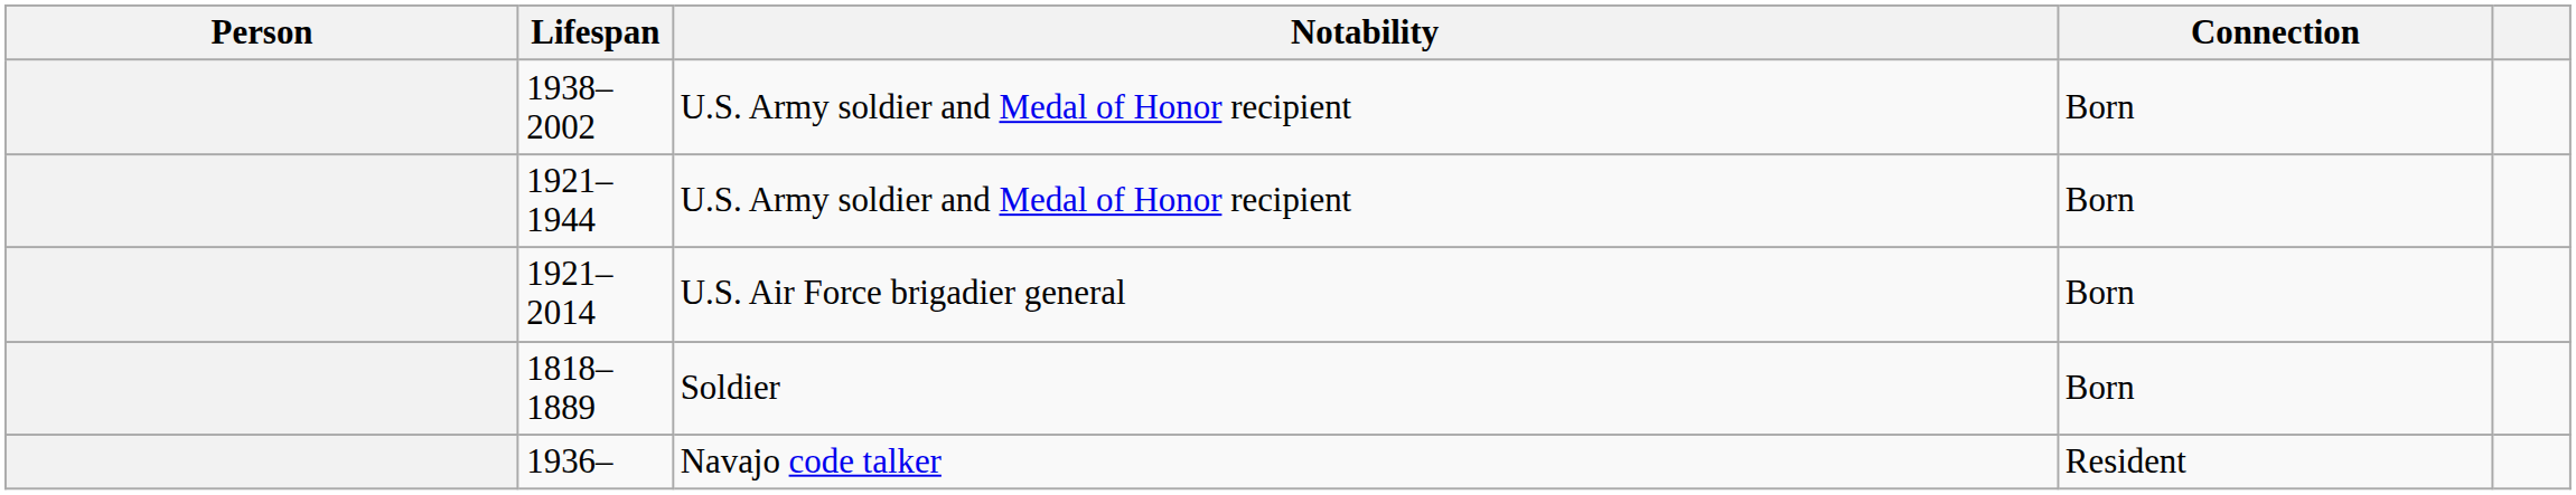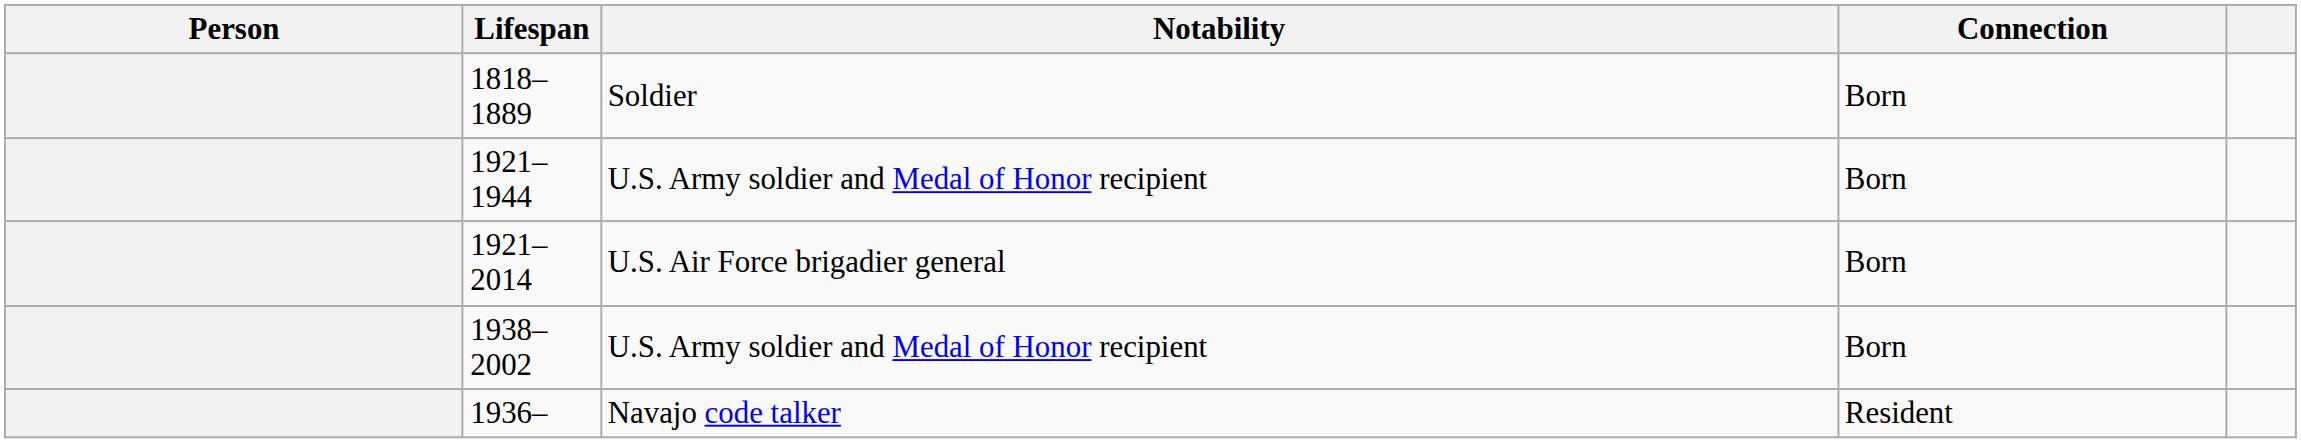 <table class="wikitable plainrowheaders sortable" style="margin-right: 0; width:75%;">
 <tr>
 <th scope="col" width="20%">Person</th>
 <th scope="col" width="6%">Lifespan</th>
 <th scope="col">Notability</th>
 <th scope="col" width="17%">Connection</th>
 <th scope="col" class="unsortable" width="3%"></th>
 </tr>
 <tr>
 <th scope="row"></th>
-<td>1938–2002</td>
-<td>U.S. Army soldier and <a href='#'>Medal of Honor</a> recipient</td>
+<td>1818–1889</td>
+<td>Soldier</td>
 <td>Born</td>
 <td style="text-align:center;"></td>
 </tr>
 <tr>
 <th scope="row"></th>
 <td>1921–1944</td>
 <td>U.S. Army soldier and <a href='#'>Medal of Honor</a> recipient</td>
 <td>Born</td>
 <td style="text-align:center;"></td>
 </tr>
 <tr>
 <th scope="row"></th>
 <td>1921–2014</td>
 <td>U.S. Air Force brigadier general</td>
 <td>Born</td>
 <td style="text-align:center;"></td>
 </tr>
 <tr>
 <th scope="row"></th>
-<td>1818–1889</td>
-<td>Soldier</td>
+<td>1938–2002</td>
+<td>U.S. Army soldier and <a href='#'>Medal of Honor</a> recipient</td>
 <td>Born</td>
 <td style="text-align:center;"></td>
 </tr>
 <tr>
 <th scope="row"></th>
 <td>1936–</td>
 <td>Navajo <a href='#'>code talker</a></td>
 <td>Resident</td>
 <td style="text-align:center;"></td>
 </tr>
 </table>
